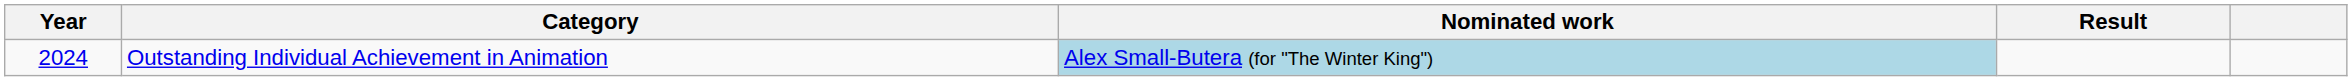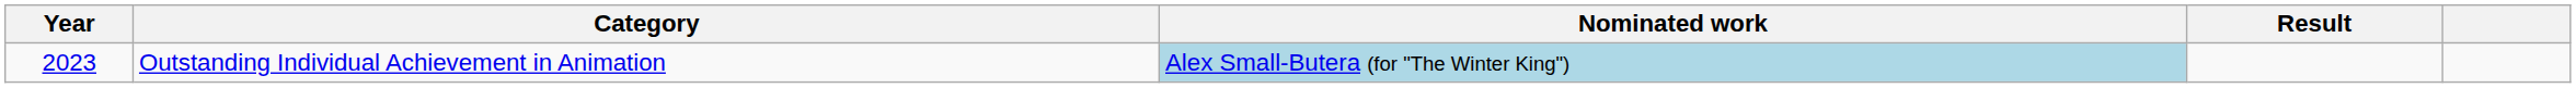 <table class="wikitable" style="width:85%;">
 <tr>
 <th width=5%>Year</th>
 <th style="width:40%;">Category</th>
 <th style="width:40%;">Nominated work</th>
 <th style="width:10%;">Result</th>
 <th width=5%></th>
 </tr>
 <tr>
-<td style="text-align:center;"><a href='#'>2024</a></td>
+<td style="text-align:center;"><a href='#'>2023</a></td>
 <td><a href='#'>Outstanding Individual Achievement in Animation</a></td>
 <td style="background: lightblue;"><a href='#'>Alex Small-Butera</a> <small>(for "The Winter King")</small></td>
 <td></td>
 <td></td>
 </tr>
 </table>
